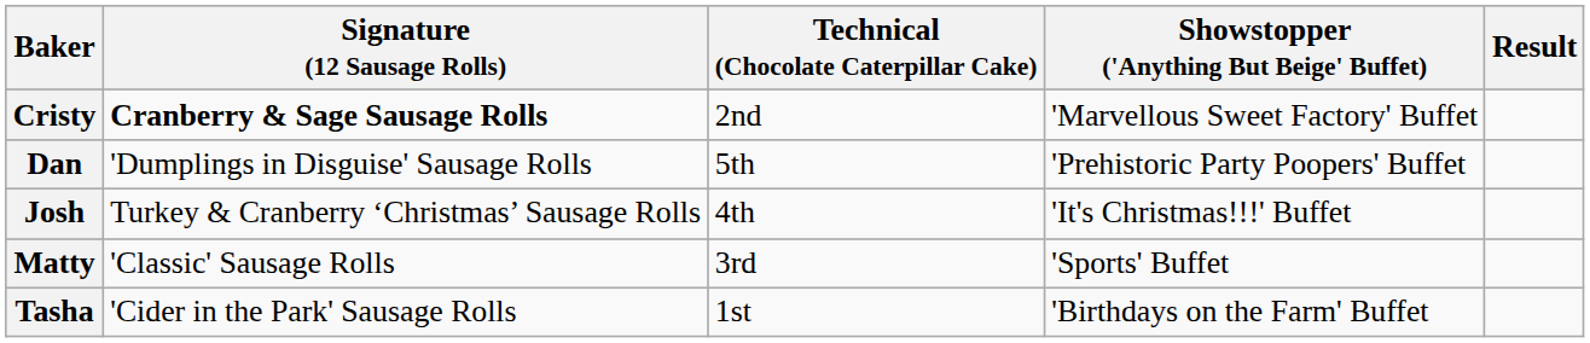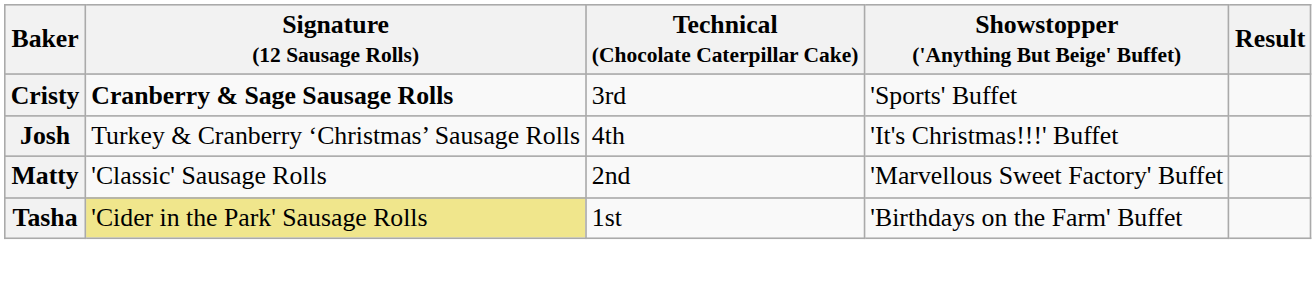 <table class="wikitable sortable col3center sticky-header">
 <tr>
 <th scope="col">Baker</th>
 <th scope="col" class="unsortable">Signature<br><small> (12 Sausage Rolls) </small></th>
 <th scope="col">Technical<br><small> (Chocolate Caterpillar Cake) </small></th>
 <th scope="col" class="unsortable">Showstopper<br><small> ('Anything But Beige' Buffet) </small></th>
 <th scope="col">Result</th>
 </tr>
 <tr>
 <th scope="row">Cristy</th>
 <td><strong>Cranberry & Sage Sausage Rolls</strong></td>
-<td>2nd</td>
-<td>'Marvellous Sweet Factory' Buffet</td>
-<td></td>
-</tr>
-<tr>
-<th scope="row">Dan</th>
-<td>'Dumplings in Disguise' Sausage Rolls</td>
-<td>5th</td>
-<td>'Prehistoric Party Poopers' Buffet</td>
+<td>3rd</td>
+<td>'Sports' Buffet</td>
 <td></td>
 </tr>
 <tr>
 <th scope="row">Josh</th>
 <td>Turkey & Cranberry ‘Christmas’ Sausage Rolls</td>
 <td>4th</td>
 <td>'It's Christmas!!!' Buffet</td>
 <td></td>
 </tr>
 <tr>
 <th scope="row">Matty</th>
 <td>'Classic' Sausage Rolls</td>
-<td>3rd</td>
-<td>'Sports' Buffet</td>
+<td>2nd</td>
+<td>'Marvellous Sweet Factory' Buffet</td>
 <td></td>
 </tr>
 <tr>
 <th scope="row">Tasha</th>
-<td>'Cider in the Park' Sausage Rolls</td>
+<td style="background: khaki;">'Cider in the Park' Sausage Rolls</td>
 <td>1st</td>
 <td>'Birthdays on the Farm' Buffet</td>
 <td></td>
 </tr>
 </table>
